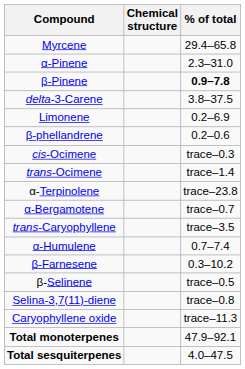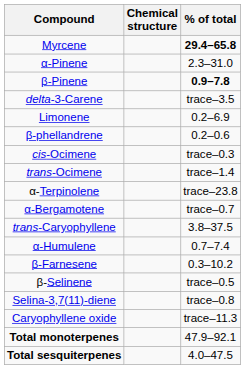 <table class="wikitable sortable" align="center">
 <tr>
 <th>Compound</th>
 <th>Chemical<br>structure</th>
 <th>% of total</th>
 </tr>
 <tr align="center">
 <td><a href='#'>Myrcene</a></td>
 <td></td>
-<td>29.4–65.8</td>
+<td><strong>29.4–65.8</strong></td>
 </tr>
 <tr align="center">
 <td><a href='#'>α-Pinene</a></td>
 <td></td>
 <td>2.3–31.0</td>
 </tr>
 <tr align="center">
 <td><a href='#'>β-Pinene</a></td>
 <td></td>
 <td><strong>0.9–7.8</strong></td>
 </tr>
 <tr align="center">
 <td><a href='#'><em>delta</em>-3-Carene</a></td>
 <td></td>
-<td>3.8–37.5</td>
+<td>trace–3.5</td>
 </tr>
 <tr align="center">
 <td><a href='#'>Limonene</a></td>
 <td></td>
 <td>0.2–6.9</td>
 </tr>
 <tr align="center">
 <td><a href='#'>β-phellandrene</a></td>
 <td></td>
 <td>0.2–0.6</td>
 </tr>
 <tr align="center">
 <td><a href='#'><em>cis</em>-Ocimene</a></td>
 <td></td>
 <td>trace–0.3</td>
 </tr>
 <tr align="center">
 <td><a href='#'><em>trans</em>-Ocimene</a></td>
 <td></td>
 <td>trace–1.4</td>
 </tr>
 <tr align="center">
 <td>α-<a href='#'>Terpinolene</a></td>
 <td></td>
 <td>trace–23.8</td>
 </tr>
 <tr align="center">
 <td><a href='#'>α-Bergamotene</a></td>
 <td></td>
 <td>trace–0.7</td>
 </tr>
 <tr align="center">
 <td><a href='#'><em>trans</em>-Caryophyllene</a></td>
 <td></td>
-<td>trace–3.5</td>
+<td>3.8–37.5</td>
 </tr>
 <tr align="center">
 <td><a href='#'>α-Humulene</a></td>
 <td></td>
 <td>0.7–7.4</td>
 </tr>
 <tr align="center">
 <td><a href='#'>β-Farnesene</a></td>
 <td></td>
 <td>0.3–10.2</td>
 </tr>
 <tr align="center">
 <td>β-<a href='#'>Selinene</a></td>
 <td></td>
 <td>trace–0.5</td>
 </tr>
 <tr align="center">
 <td><a href='#'>Selina-3,7(11)-diene</a></td>
 <td></td>
 <td>trace–0.8</td>
 </tr>
 <tr align="center">
 <td><a href='#'>Caryophyllene oxide</a></td>
 <td></td>
 <td>trace–11.3</td>
 </tr>
 <tr align="center">
 <td><strong>Total monoterpenes</strong></td>
 <td></td>
 <td>47.9–92.1</td>
 </tr>
 <tr align="center">
 <td><strong>Total sesquiterpenes</strong></td>
 <td></td>
 <td>4.0–47.5</td>
 </tr>
 </table>
